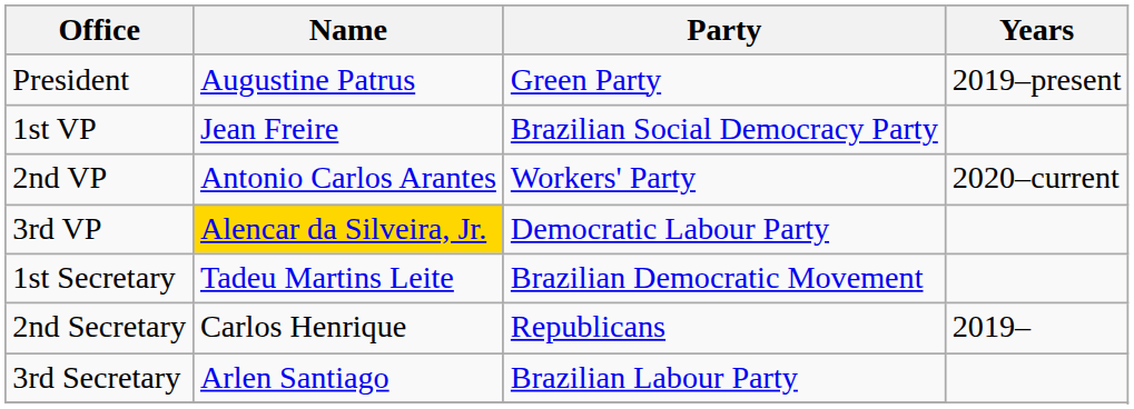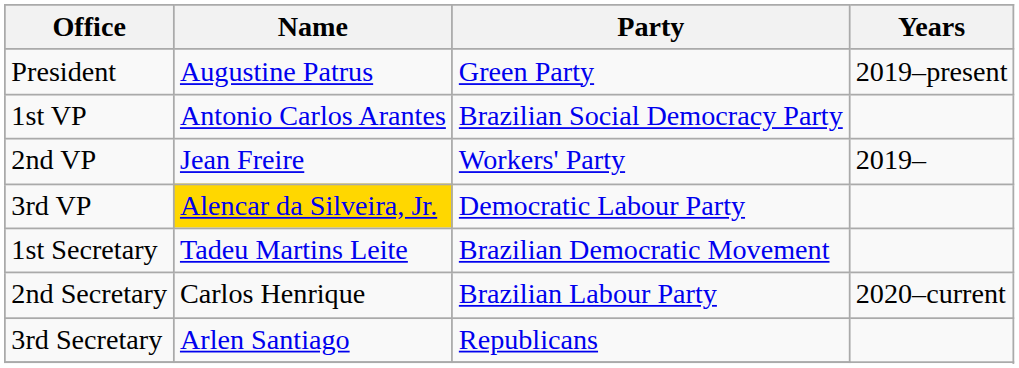 <table class="wikitable sortable">
 <tr>
 <th>Office</th>
 <th>Name</th>
 <th>Party</th>
 <th>Years</th>
 </tr>
 <tr>
 <td>President</td>
 <td><a href='#'>Augustine Patrus</a></td>
 <td><a href='#'>Green Party</a></td>
 <td>2019–present</td>
 </tr>
 <tr>
 <td>1st VP</td>
-<td><a href='#'>Jean Freire</a></td>
+<td><a href='#'>Antonio Carlos Arantes</a></td>
 <td><a href='#'>Brazilian Social Democracy Party</a></td>
 <td></td>
 </tr>
 <tr>
 <td>2nd VP</td>
-<td><a href='#'>Antonio Carlos Arantes</a></td>
+<td><a href='#'>Jean Freire</a></td>
 <td><a href='#'>Workers' Party</a></td>
-<td>2020–current</td>
+<td>2019–</td>
 </tr>
 <tr>
 <td>3rd VP</td>
 <td style="background: gold;"><a href='#'>Alencar da Silveira, Jr.</a></td>
 <td><a href='#'>Democratic Labour Party</a></td>
 <td></td>
 </tr>
 <tr>
 <td>1st Secretary</td>
 <td><a href='#'>Tadeu Martins Leite</a></td>
 <td><a href='#'>Brazilian Democratic Movement</a></td>
 <td></td>
 </tr>
 <tr>
 <td>2nd Secretary</td>
 <td>Carlos Henrique</td>
-<td><a href='#'>Republicans</a></td>
-<td>2019–</td>
+<td><a href='#'>Brazilian Labour Party</a></td>
+<td>2020–current</td>
 </tr>
 <tr>
 <td>3rd Secretary</td>
 <td><a href='#'>Arlen Santiago</a></td>
-<td><a href='#'>Brazilian Labour Party</a></td>
+<td><a href='#'>Republicans</a></td>
 </tr>
 <tr>
 </tr>
 </table>
